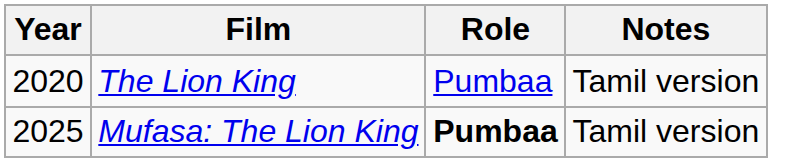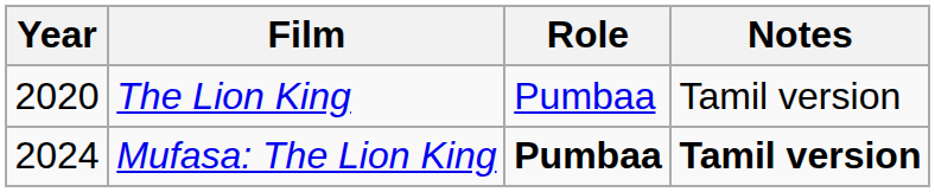 <table class="wikitable sortable">
 <tr>
 <th>Year</th>
 <th>Film</th>
 <th>Role</th>
 <th>Notes</th>
 </tr>
 <tr>
 <td>2020</td>
 <td><em><a href='#'>The Lion King</a></em></td>
 <td><a href='#'>Pumbaa</a></td>
 <td>Tamil version</td>
 </tr>
 <tr>
-<td>2025</td>
+<td>2024</td>
 <td><em><a href='#'>Mufasa: The Lion King</a></em></td>
 <td><strong>Pumbaa</strong></td>
-<td>Tamil version</td>
+<td><strong>Tamil version</strong></td>
 </tr>
 <tr>
 </tr>
 </table>
